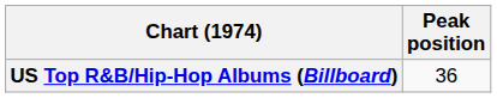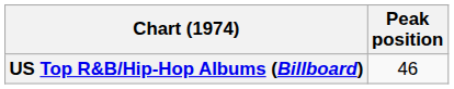 <table class="wikitable sortable plainrowheaders" style="text-align:center">
 <tr>
 <th scope="col">Chart (1974)</th>
 <th scope="col">Peak<br>position</th>
 </tr>
 <tr>
 <th scope="row">US <a href='#'>Top R&B/Hip-Hop Albums</a> (<em><a href='#'>Billboard</a></em>)</th>
-<td>36</td>
+<td>46</td>
 </tr>
 </table>
